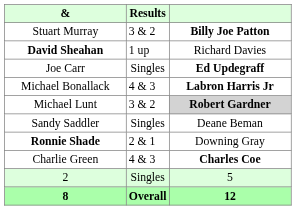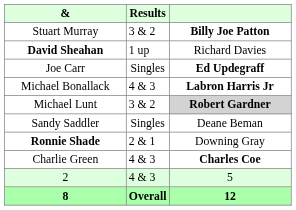 <table border="1" cellpadding="3" style="border-collapse: collapse; text-align:center;">
 <tr style="background:#ddffdd;">
 <th width=160> & </th>
 <th>Results</th>
 <th width=160></th>
 </tr>
 <tr>
 <td>Stuart Murray</td>
 <td align=left> 3 & 2</td>
 <td><strong>Billy Joe Patton</strong></td>
 </tr>
 <tr>
 <td><strong>David Sheahan</strong></td>
 <td align=left> 1 up</td>
 <td>Richard Davies</td>
 </tr>
 <tr>
 <td>Joe Carr</td>
 <td>Singles</td>
 <td><strong>Ed Updegraff</strong></td>
 </tr>
 <tr>
 <td>Michael Bonallack</td>
 <td align=left> 4 & 3</td>
 <td><strong>Labron Harris Jr</strong></td>
 </tr>
 <tr>
 <td>Michael Lunt</td>
 <td align=left> 3 & 2</td>
 <td style="background: lightgrey;"><strong>Robert Gardner</strong></td>
 </tr>
 <tr>
 <td>Sandy Saddler</td>
 <td>Singles</td>
 <td>Deane Beman</td>
 </tr>
 <tr>
 <td><strong>Ronnie Shade</strong></td>
 <td align=left> 2 & 1</td>
 <td>Downing Gray</td>
 </tr>
 <tr>
 <td>Charlie Green</td>
 <td align=left> 4 & 3</td>
 <td><strong>Charles Coe</strong></td>
 </tr>
 <tr style="background:#ddffdd;">
 <td>2</td>
-<td>Singles</td>
+<td align=left> 4 & 3</td>
 <td>5</td>
 </tr>
 <tr style="background:#aaffaa;">
 <th>8</th>
 <th>Overall</th>
 <th>12</th>
 </tr>
 </table>
